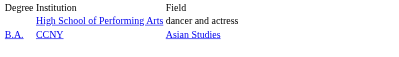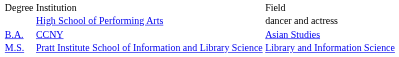 <table>
 <tr>
 <td>Degree</td>
 <td>Institution</td>
 <td>Field</td>
 </tr>
 <tr>
 <td></td>
 <td><a href='#'>High School of Performing Arts</a></td>
 <td>dancer and actress</td>
 </tr>
 <tr>
 <td><a href='#'>B.A.</a></td>
 <td><a href='#'>CCNY</a></td>
 <td><a href='#'>Asian Studies</a></td>
 </tr>
+<tr>
+<td><a href='#'>M.S.</a></td>
+<td><a href='#'>Pratt Institute School of Information and Library Science</a></td>
+<td><a href='#'>Library and Information Science</a></td>
+</tr>
 </table>
